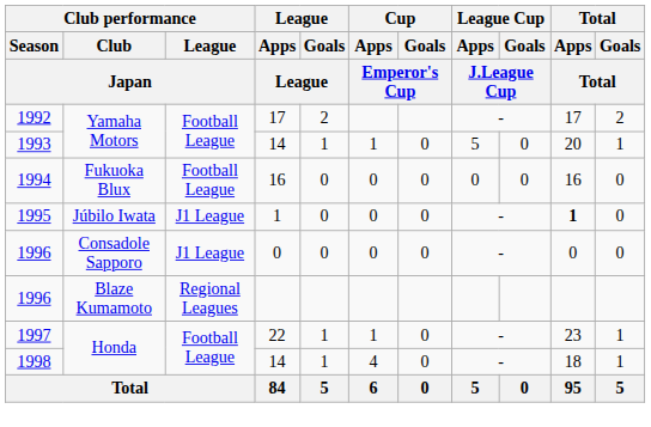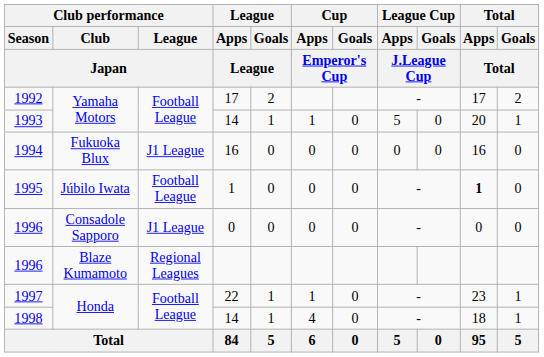 <table class="wikitable" style="text-align:center;">
 <tr>
 <th colspan=3>Club performance</th>
 <th colspan=2>League</th>
 <th colspan=2>Cup</th>
 <th colspan=2>League Cup</th>
 <th colspan=2>Total</th>
 </tr>
 <tr>
 <th>Season</th>
 <th>Club</th>
 <th>League</th>
 <th>Apps</th>
 <th>Goals</th>
 <th>Apps</th>
 <th>Goals</th>
 <th>Apps</th>
 <th>Goals</th>
 <th>Apps</th>
 <th>Goals</th>
 </tr>
 <tr>
 <th colspan=3>Japan</th>
 <th colspan=2>League</th>
 <th colspan=2><a href='#'>Emperor's Cup</a></th>
 <th colspan=2><a href='#'>J.League Cup</a></th>
 <th colspan=2>Total</th>
 </tr>
 <tr>
 <td><a href='#'>1992</a></td>
 <td rowspan="2"><a href='#'>Yamaha Motors</a></td>
 <td rowspan="2"><a href='#'>Football League</a></td>
 <td>17</td>
 <td>2</td>
 <td></td>
 <td></td>
 <td colspan="2">-</td>
 <td>17</td>
 <td>2</td>
 </tr>
 <tr>
 <td><a href='#'>1993</a></td>
 <td>14</td>
 <td>1</td>
 <td>1</td>
 <td>0</td>
 <td>5</td>
 <td>0</td>
 <td>20</td>
 <td>1</td>
 </tr>
 <tr>
 <td><a href='#'>1994</a></td>
 <td><a href='#'>Fukuoka Blux</a></td>
-<td><a href='#'>Football League</a></td>
+<td><a href='#'>J1 League</a></td>
 <td>16</td>
 <td>0</td>
 <td>0</td>
 <td>0</td>
 <td>0</td>
 <td>0</td>
 <td>16</td>
 <td>0</td>
 </tr>
 <tr>
 <td><a href='#'>1995</a></td>
 <td><a href='#'>Júbilo Iwata</a></td>
-<td><a href='#'>J1 League</a></td>
+<td><a href='#'>Football League</a></td>
 <td>1</td>
 <td>0</td>
 <td>0</td>
 <td>0</td>
 <td colspan="2">-</td>
 <td><strong>1</strong></td>
 <td>0</td>
 </tr>
 <tr>
 <td><a href='#'>1996</a></td>
 <td><a href='#'>Consadole Sapporo</a></td>
 <td><a href='#'>J1 League</a></td>
 <td>0</td>
 <td>0</td>
 <td>0</td>
 <td>0</td>
 <td colspan="2">-</td>
 <td>0</td>
 <td>0</td>
 </tr>
 <tr>
 <td><a href='#'>1996</a></td>
 <td><a href='#'>Blaze Kumamoto</a></td>
 <td><a href='#'>Regional Leagues</a></td>
 <td></td>
 <td></td>
 <td></td>
 <td></td>
 <td></td>
 <td></td>
 <td></td>
 <td></td>
 </tr>
 <tr>
 <td><a href='#'>1997</a></td>
 <td rowspan="2"><a href='#'>Honda</a></td>
 <td rowspan="2"><a href='#'>Football League</a></td>
 <td>22</td>
 <td>1</td>
 <td>1</td>
 <td>0</td>
 <td colspan="2">-</td>
 <td>23</td>
 <td>1</td>
 </tr>
 <tr>
 <td><a href='#'>1998</a></td>
 <td>14</td>
 <td>1</td>
 <td>4</td>
 <td>0</td>
 <td colspan="2">-</td>
 <td>18</td>
 <td>1</td>
 </tr>
 <tr>
 <th colspan=3>Total</th>
 <th>84</th>
 <th>5</th>
 <th>6</th>
 <th>0</th>
 <th>5</th>
 <th>0</th>
 <th>95</th>
 <th>5</th>
 </tr>
 </table>
